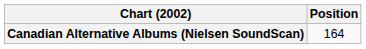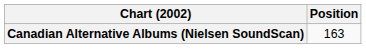 <table class="wikitable plainrowheaders">
 <tr>
 <th scope="col">Chart (2002)</th>
 <th scope="col">Position</th>
 </tr>
 <tr>
 <th scope="row">Canadian Alternative Albums (Nielsen SoundScan)</th>
-<td align=center>164</td>
+<td align=center>163</td>
 </tr>
 </table>
